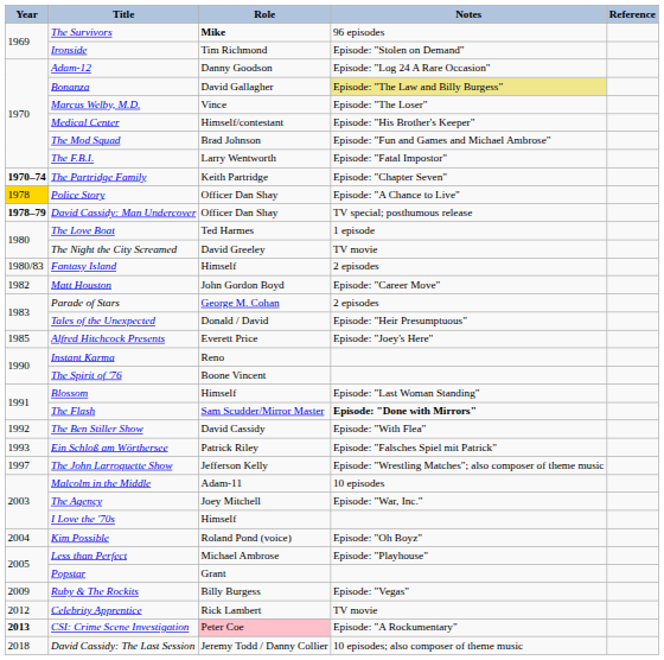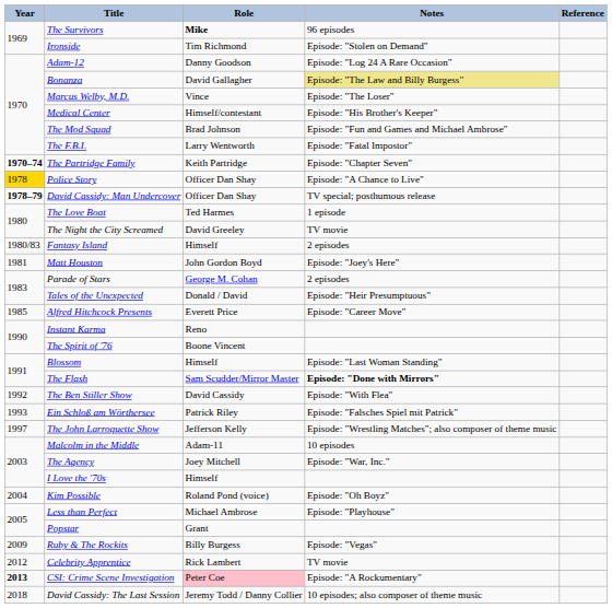 <table class="wikitable" style="font-size:90%;">
 <tr>
 <th style="background:#B0C4DE;">Year</th>
 <th style="background:#B0C4DE;">Title</th>
 <th style="background:#B0C4DE;">Role</th>
 <th style="background:#B0C4DE;">Notes</th>
 <th style="background:#B0C4DE;">Reference</th>
 </tr>
 <tr>
 <td rowspan="2">1969</td>
 <td><em><a href='#'>The Survivors</a></em></td>
 <td><strong>Mike</strong></td>
 <td>96 episodes</td>
 <td></td>
 </tr>
 <tr>
 <td><em><a href='#'>Ironside</a></em></td>
 <td>Tim Richmond</td>
 <td>Episode: "Stolen on Demand"</td>
 <td></td>
 </tr>
 <tr>
 <td rowspan="6">1970</td>
 <td><em><a href='#'>Adam-12</a></em></td>
 <td>Danny Goodson</td>
 <td>Episode: "Log 24 A Rare Occasion"</td>
 <td></td>
 </tr>
 <tr>
 <td><em><a href='#'>Bonanza</a></em></td>
 <td>David Gallagher</td>
 <td style="background: khaki;">Episode: "The Law and Billy Burgess"</td>
 <td></td>
 </tr>
 <tr>
 <td><em><a href='#'>Marcus Welby, M.D.</a></em></td>
 <td>Vince</td>
 <td>Episode: "The Loser"</td>
 <td></td>
 </tr>
 <tr>
 <td><em><a href='#'>Medical Center</a></em></td>
 <td>Himself/contestant</td>
 <td>Episode: "His Brother's Keeper"</td>
 <td></td>
 </tr>
 <tr>
 <td><em><a href='#'>The Mod Squad</a></em></td>
 <td>Brad Johnson</td>
 <td>Episode: "Fun and Games and Michael Ambrose"</td>
 <td></td>
 </tr>
 <tr>
 <td><em><a href='#'>The F.B.I.</a></em></td>
 <td>Larry Wentworth</td>
 <td>Episode: "Fatal Impostor"</td>
 <td></td>
 </tr>
 <tr>
 <td><strong>1970–74</strong></td>
 <td><em><a href='#'>The Partridge Family</a></em></td>
 <td>Keith Partridge</td>
 <td>Episode: "Chapter Seven"</td>
 <td></td>
 </tr>
 <tr>
 <td style="background: gold;">1978</td>
 <td><em><a href='#'>Police Story</a></em></td>
 <td>Officer Dan Shay</td>
 <td>Episode: "A Chance to Live"</td>
 <td></td>
 </tr>
 <tr>
 <td><strong>1978–79</strong></td>
 <td><em><a href='#'>David Cassidy: Man Undercover</a></em></td>
 <td>Officer Dan Shay</td>
 <td>TV special; posthumous release</td>
 <td></td>
 </tr>
 <tr>
 <td rowspan="2">1980</td>
 <td><em><a href='#'>The Love Boat</a></em></td>
 <td>Ted Harmes</td>
 <td>1 episode</td>
 <td></td>
 </tr>
 <tr>
 <td><em>The Night the City Screamed</em></td>
 <td>David Greeley</td>
 <td>TV movie</td>
 <td></td>
 </tr>
 <tr>
 <td>1980/83</td>
 <td><em><a href='#'>Fantasy Island</a></em></td>
 <td>Himself</td>
 <td>2 episodes</td>
 <td></td>
 </tr>
 <tr>
-<td>1982</td>
+<td>1981</td>
 <td><em><a href='#'>Matt Houston</a></em></td>
 <td>John Gordon Boyd</td>
-<td>Episode: "Career Move"</td>
+<td>Episode: "Joey's Here"</td>
 <td></td>
 </tr>
 <tr>
 <td rowspan="2">1983</td>
 <td><em>Parade of Stars</em></td>
 <td><a href='#'>George M. Cohan</a></td>
 <td>2 episodes</td>
 <td></td>
 </tr>
 <tr>
 <td><em><a href='#'>Tales of the Unexpected</a></em></td>
 <td>Donald / David</td>
 <td>Episode: "Heir Presumptuous"</td>
 <td></td>
 </tr>
 <tr>
 <td>1985</td>
 <td><em><a href='#'>Alfred Hitchcock Presents</a></em></td>
 <td>Everett Price</td>
-<td>Episode: "Joey's Here"</td>
+<td>Episode: "Career Move"</td>
 <td></td>
 </tr>
 <tr>
 <td rowspan="2">1990</td>
 <td><em><a href='#'>Instant Karma</a></em></td>
 <td>Reno</td>
 <td></td>
 <td></td>
 </tr>
 <tr>
 <td><em><a href='#'>The Spirit of '76</a></em></td>
 <td>Boone Vincent</td>
 <td></td>
 <td></td>
 </tr>
 <tr>
 <td rowspan="2">1991</td>
 <td><em><a href='#'>Blossom</a></em></td>
 <td>Himself</td>
 <td>Episode: "Last Woman Standing"</td>
 <td></td>
 </tr>
 <tr>
 <td><em><a href='#'>The Flash</a></em></td>
 <td><a href='#'>Sam Scudder/Mirror Master</a></td>
 <td><strong>Episode: "Done with Mirrors"</strong></td>
 <td></td>
 </tr>
 <tr>
 <td>1992</td>
 <td><em><a href='#'>The Ben Stiller Show</a></em></td>
 <td>David Cassidy</td>
 <td>Episode: "With Flea"</td>
 <td></td>
 </tr>
 <tr>
 <td>1993</td>
 <td><em><a href='#'>Ein Schloß am Wörthersee</a></em></td>
 <td>Patrick Riley</td>
 <td>Episode: "Falsches Spiel mit Patrick"</td>
 <td></td>
 </tr>
 <tr>
 <td>1997</td>
 <td><em><a href='#'>The John Larroquette Show</a></em></td>
 <td>Jefferson Kelly</td>
 <td>Episode: "Wrestling Matches"; also composer of theme music</td>
 <td></td>
 </tr>
 <tr>
 <td rowspan="3">2003</td>
 <td><em><a href='#'>Malcolm in the Middle</a></em></td>
 <td>Adam-11</td>
 <td>10 episodes</td>
 <td></td>
 </tr>
 <tr>
 <td><em><a href='#'>The Agency</a></em></td>
 <td>Joey Mitchell</td>
 <td>Episode: "War, Inc."</td>
 <td></td>
 </tr>
 <tr>
 <td><em><a href='#'>I Love the '70s</a></em></td>
 <td>Himself</td>
 <td></td>
 <td></td>
 </tr>
 <tr>
 <td>2004</td>
 <td><em><a href='#'>Kim Possible</a></em></td>
 <td>Roland Pond (voice)</td>
 <td>Episode: "Oh Boyz"</td>
 <td></td>
 </tr>
 <tr>
 <td rowspan="2">2005</td>
 <td><em><a href='#'>Less than Perfect</a></em></td>
 <td>Michael Ambrose</td>
 <td>Episode: "Playhouse"</td>
 <td></td>
 </tr>
 <tr>
 <td><em><a href='#'>Popstar</a></em></td>
 <td>Grant</td>
 <td></td>
 <td></td>
 </tr>
 <tr>
 <td>2009</td>
 <td><em><a href='#'>Ruby & The Rockits</a></em></td>
 <td>Billy Burgess</td>
 <td>Episode: "Vegas"</td>
 <td></td>
 </tr>
 <tr>
 <td>2012</td>
 <td><em><a href='#'>Celebrity Apprentice</a></em></td>
 <td>Rick Lambert</td>
 <td>TV movie</td>
 <td></td>
 </tr>
 <tr>
 <td><strong>2013</strong></td>
 <td><em><a href='#'>CSI: Crime Scene Investigation</a></em></td>
 <td style="background: pink;">Peter Coe</td>
 <td>Episode: "A Rockumentary"</td>
 <td></td>
 </tr>
 <tr>
 <td>2018</td>
 <td><em>David Cassidy: The Last Session</em></td>
 <td>Jeremy Todd / Danny Collier</td>
 <td>10 episodes; also composer of theme music</td>
 <td></td>
 </tr>
 </table>
